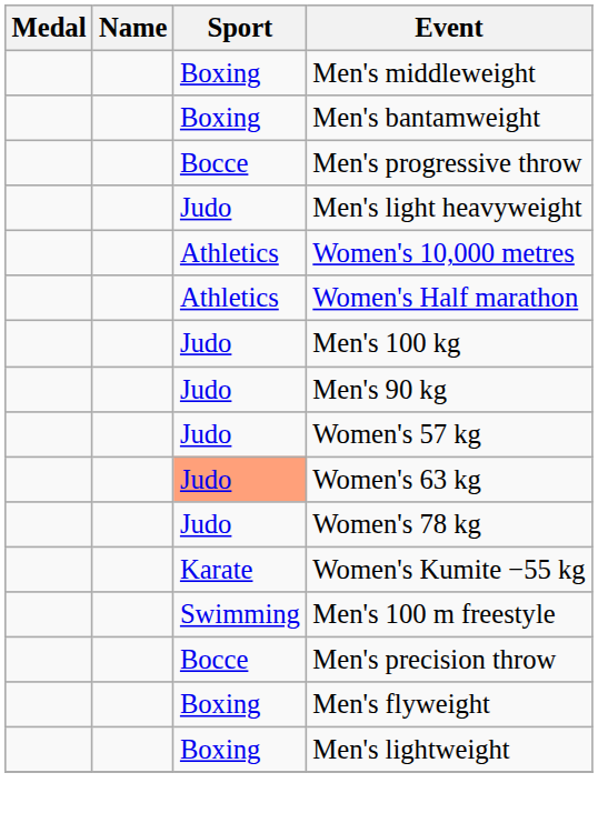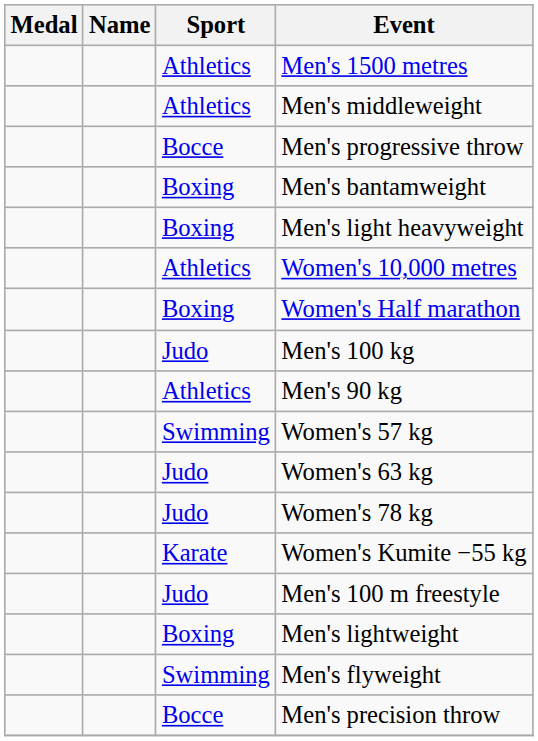 <table class="wikitable sortable" style="font-size:95%">
 <tr>
 <th>Medal</th>
 <th>Name</th>
 <th>Sport</th>
 <th>Event</th>
 </tr>
 <tr>
 <td></td>
 <td></td>
-<td><a href='#'>Boxing</a></td>
+<td><a href='#'>Athletics</a></td>
+<td><a href='#'>Men's 1500 metres</a></td>
+</tr>
+<tr>
+<td></td>
+<td></td>
+<td><a href='#'>Athletics</a></td>
 <td>Men's middleweight</td>
+</tr>
+<tr>
+<td></td>
+<td></td>
+<td><a href='#'>Bocce</a></td>
+<td>Men's progressive throw</td>
 </tr>
 <tr>
 <td></td>
 <td></td>
 <td><a href='#'>Boxing</a></td>
 <td>Men's bantamweight</td>
 </tr>
 <tr>
 <td></td>
 <td></td>
-<td><a href='#'>Bocce</a></td>
-<td>Men's progressive throw</td>
-</tr>
-<tr>
-<td></td>
-<td></td>
-<td><a href='#'>Judo</a></td>
+<td><a href='#'>Boxing</a></td>
 <td>Men's light heavyweight</td>
 </tr>
 <tr>
 <td></td>
 <td></td>
 <td><a href='#'>Athletics</a></td>
 <td><a href='#'>Women's 10,000 metres</a></td>
 </tr>
 <tr>
 <td></td>
 <td></td>
-<td><a href='#'>Athletics</a></td>
+<td><a href='#'>Boxing</a></td>
 <td><a href='#'>Women's Half marathon</a></td>
 </tr>
 <tr>
 <td></td>
 <td></td>
 <td><a href='#'>Judo</a></td>
 <td>Men's 100 kg</td>
 </tr>
 <tr>
 <td></td>
 <td></td>
-<td><a href='#'>Judo</a></td>
+<td><a href='#'>Athletics</a></td>
 <td>Men's 90 kg</td>
 </tr>
 <tr>
 <td></td>
 <td></td>
-<td><a href='#'>Judo</a></td>
+<td><a href='#'>Swimming</a></td>
 <td>Women's 57 kg</td>
 </tr>
 <tr>
 <td></td>
 <td></td>
-<td style="background: lightsalmon;"><a href='#'>Judo</a></td>
+<td><a href='#'>Judo</a></td>
 <td>Women's 63 kg</td>
 </tr>
 <tr>
 <td></td>
 <td></td>
 <td><a href='#'>Judo</a></td>
 <td>Women's 78 kg</td>
 </tr>
 <tr>
 <td></td>
 <td></td>
 <td><a href='#'>Karate</a></td>
 <td>Women's Kumite −55 kg</td>
 </tr>
 <tr>
 <td></td>
 <td></td>
+<td><a href='#'>Judo</a></td>
+<td>Men's 100 m freestyle</td>
+</tr>
+<tr>
+<td></td>
+<td></td>
+<td><a href='#'>Boxing</a></td>
+<td>Men's lightweight</td>
+</tr>
+<tr>
+<td></td>
+<td></td>
 <td><a href='#'>Swimming</a></td>
-<td>Men's 100 m freestyle</td>
+<td>Men's flyweight</td>
 </tr>
 <tr>
 <td></td>
 <td></td>
 <td><a href='#'>Bocce</a></td>
 <td>Men's precision throw</td>
 </tr>
 <tr>
-<td></td>
-<td></td>
-<td><a href='#'>Boxing</a></td>
-<td>Men's flyweight</td>
-</tr>
-<tr>
-<td></td>
-<td></td>
-<td><a href='#'>Boxing</a></td>
-<td>Men's lightweight</td>
-</tr>
-<tr>
 </tr>
 </table>
